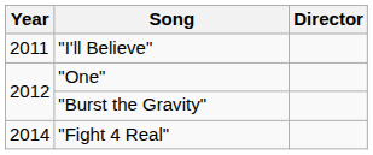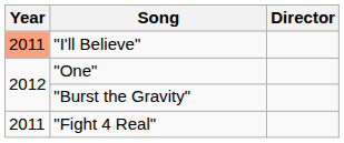 <table class="wikitable">
 <tr>
 <th>Year</th>
 <th width="200">Song</th>
 <th>Director</th>
 </tr>
 <tr>
-<td>2011</td>
+<td style="background: lightsalmon;">2011</td>
 <td>"I'll Believe"</td>
 <td></td>
 </tr>
 <tr>
 <td rowspan="2">2012</td>
 <td>"One"</td>
 <td></td>
 </tr>
 <tr>
 <td>"Burst the Gravity"</td>
 <td></td>
 </tr>
 <tr>
-<td>2014</td>
+<td>2011</td>
 <td align="left">"Fight 4 Real"</td>
 <td></td>
 </tr>
 </table>
